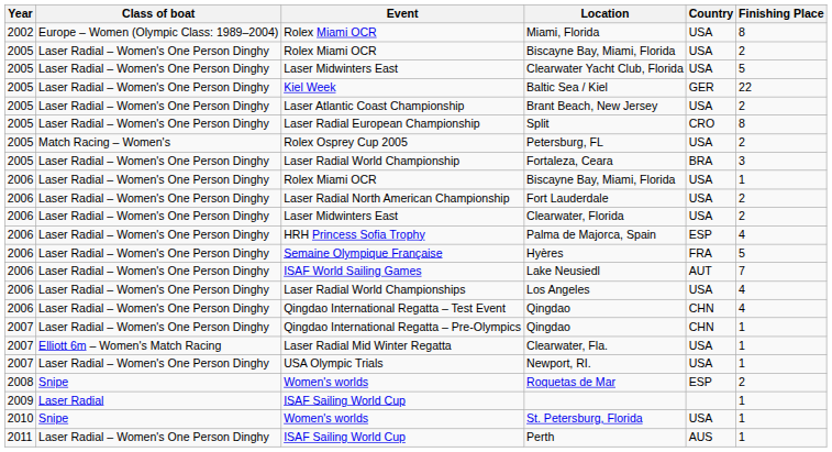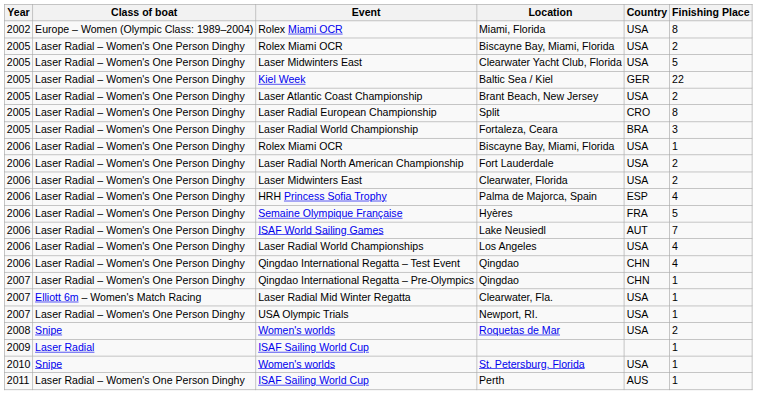 <table class=wikitable>
 <tr>
 <th>Year</th>
 <th>Class of boat</th>
 <th>Event</th>
 <th>Location</th>
 <th>Country</th>
 <th>Finishing Place</th>
 </tr>
 <tr>
 <td>2002</td>
 <td>Europe – Women (Olympic Class: 1989–2004)</td>
 <td>Rolex <a href='#'>Miami OCR</a></td>
 <td>Miami, Florida</td>
 <td>USA</td>
 <td>8</td>
 </tr>
 <tr>
 <td>2005</td>
 <td>Laser Radial – Women's One Person Dinghy</td>
 <td>Rolex Miami OCR</td>
 <td>Biscayne Bay, Miami, Florida</td>
 <td>USA</td>
 <td>2</td>
 </tr>
 <tr>
 <td>2005</td>
 <td>Laser Radial – Women's One Person Dinghy</td>
 <td>Laser Midwinters East</td>
 <td>Clearwater Yacht Club, Florida</td>
 <td>USA</td>
 <td>5</td>
 </tr>
 <tr>
 <td>2005</td>
 <td>Laser Radial – Women's One Person Dinghy</td>
 <td><a href='#'>Kiel Week</a></td>
 <td>Baltic Sea / Kiel</td>
 <td>GER</td>
 <td>22</td>
 </tr>
 <tr>
 <td>2005</td>
 <td>Laser Radial – Women's One Person Dinghy</td>
 <td>Laser Atlantic Coast Championship</td>
 <td>Brant Beach, New Jersey</td>
 <td>USA</td>
 <td>2</td>
 </tr>
 <tr>
 <td>2005</td>
 <td>Laser Radial – Women's One Person Dinghy</td>
 <td>Laser Radial European Championship</td>
 <td>Split</td>
 <td>CRO</td>
 <td>8</td>
-</tr>
-<tr>
-<td>2005</td>
-<td>Match Racing – Women's</td>
-<td>Rolex Osprey Cup 2005</td>
-<td>Petersburg, FL</td>
-<td>USA</td>
-<td>2</td>
 </tr>
 <tr>
 <td>2005</td>
 <td>Laser Radial – Women's One Person Dinghy</td>
 <td>Laser Radial World Championship</td>
 <td>Fortaleza, Ceara</td>
 <td>BRA</td>
 <td>3</td>
 </tr>
 <tr>
 <td>2006</td>
 <td>Laser Radial – Women's One Person Dinghy</td>
 <td>Rolex Miami OCR</td>
 <td>Biscayne Bay, Miami, Florida</td>
 <td>USA</td>
 <td>1</td>
 </tr>
 <tr>
 <td>2006</td>
 <td>Laser Radial – Women's One Person Dinghy</td>
 <td>Laser Radial North American Championship</td>
 <td>Fort Lauderdale</td>
 <td>USA</td>
 <td>2</td>
 </tr>
 <tr>
 <td>2006</td>
 <td>Laser Radial – Women's One Person Dinghy</td>
 <td>Laser Midwinters East</td>
 <td>Clearwater, Florida</td>
 <td>USA</td>
 <td>2</td>
 </tr>
 <tr>
 <td>2006</td>
 <td>Laser Radial – Women's One Person Dinghy</td>
 <td>HRH <a href='#'>Princess Sofia Trophy</a></td>
 <td>Palma de Majorca, Spain</td>
 <td>ESP</td>
 <td>4</td>
 </tr>
 <tr>
 <td>2006</td>
 <td>Laser Radial – Women's One Person Dinghy</td>
 <td><a href='#'>Semaine Olympique Française</a></td>
 <td>Hyères</td>
 <td>FRA</td>
 <td>5</td>
 </tr>
 <tr>
 <td>2006</td>
 <td>Laser Radial – Women's One Person Dinghy</td>
 <td><a href='#'>ISAF World Sailing Games</a></td>
 <td>Lake Neusiedl</td>
 <td>AUT</td>
 <td>7</td>
 </tr>
 <tr>
 <td>2006</td>
 <td>Laser Radial – Women's One Person Dinghy</td>
 <td>Laser Radial World Championships</td>
 <td>Los Angeles</td>
 <td>USA</td>
 <td>4</td>
 </tr>
 <tr>
 <td>2006</td>
 <td>Laser Radial – Women's One Person Dinghy</td>
 <td>Qingdao International Regatta – Test Event</td>
 <td>Qingdao</td>
 <td>CHN</td>
 <td>4</td>
 </tr>
 <tr>
 <td>2007</td>
 <td>Laser Radial – Women's One Person Dinghy</td>
 <td>Qingdao International Regatta – Pre-Olympics</td>
 <td>Qingdao</td>
 <td>CHN</td>
 <td>1</td>
 </tr>
 <tr>
 <td>2007</td>
 <td><a href='#'>Elliott 6m</a> – Women's Match Racing</td>
 <td>Laser Radial Mid Winter Regatta</td>
 <td>Clearwater, Fla.</td>
 <td>USA</td>
 <td>1</td>
 </tr>
 <tr>
 <td>2007</td>
 <td>Laser Radial – Women's One Person Dinghy</td>
 <td>USA Olympic Trials</td>
 <td>Newport, RI.</td>
 <td>USA</td>
 <td>1</td>
 </tr>
 <tr>
 <td>2008</td>
 <td><a href='#'>Snipe</a></td>
 <td><a href='#'>Women's worlds</a></td>
 <td><a href='#'>Roquetas de Mar</a></td>
-<td>ESP</td>
+<td>USA</td>
 <td>2</td>
 </tr>
 <tr>
 <td>2009</td>
 <td><a href='#'>Laser Radial</a></td>
 <td><a href='#'>ISAF Sailing World Cup</a></td>
 <td></td>
 <td></td>
 <td>1</td>
 </tr>
 <tr>
 <td>2010</td>
 <td><a href='#'>Snipe</a></td>
 <td><a href='#'>Women's worlds</a></td>
 <td><a href='#'>St. Petersburg, Florida</a></td>
 <td>USA</td>
 <td>1</td>
 </tr>
 <tr>
 <td>2011</td>
 <td>Laser Radial – Women's One Person Dinghy</td>
 <td><a href='#'>ISAF Sailing World Cup</a></td>
 <td>Perth</td>
 <td>AUS</td>
 <td>1</td>
 </tr>
 </table>
